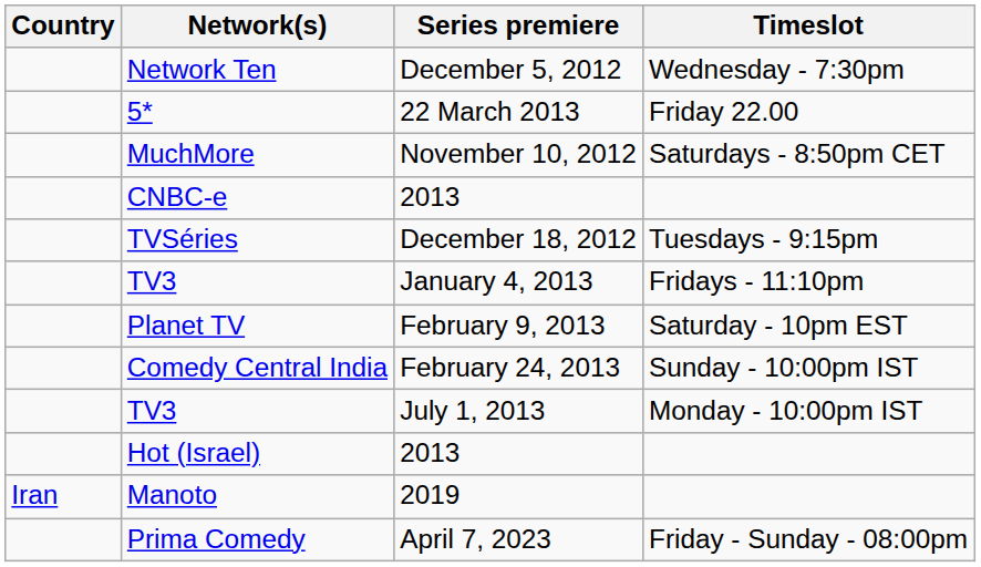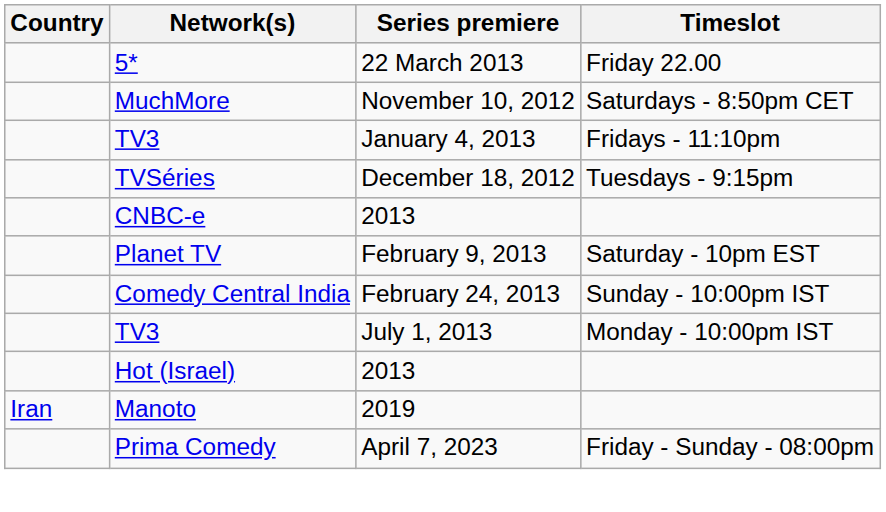 <table class="wikitable sortable" ; margin:auto;">
 <tr>
 <th>Country</th>
 <th>Network(s)</th>
 <th>Series premiere</th>
 <th>Timeslot</th>
-</tr>
-<tr>
-<td></td>
-<td><a href='#'>Network Ten</a></td>
-<td>December 5, 2012</td>
-<td>Wednesday - 7:30pm</td>
 </tr>
 <tr>
 <td></td>
 <td><a href='#'>5*</a></td>
 <td>22 March 2013</td>
 <td>Friday 22.00</td>
 </tr>
 <tr>
 <td></td>
 <td><a href='#'>MuchMore</a></td>
 <td>November 10, 2012</td>
 <td>Saturdays - 8:50pm CET</td>
 </tr>
 <tr>
 <td></td>
-<td><a href='#'>CNBC-e</a></td>
-<td>2013</td>
-<td></td>
+<td><a href='#'>TV3</a></td>
+<td>January 4, 2013</td>
+<td>Fridays - 11:10pm</td>
 </tr>
 <tr>
 <td></td>
 <td><a href='#'>TVSéries</a></td>
 <td>December 18, 2012</td>
 <td>Tuesdays - 9:15pm</td>
 </tr>
 <tr>
 <td></td>
-<td><a href='#'>TV3</a></td>
-<td>January 4, 2013</td>
-<td>Fridays - 11:10pm</td>
+<td><a href='#'>CNBC-e</a></td>
+<td>2013</td>
+<td></td>
 </tr>
 <tr>
 <td></td>
 <td><a href='#'>Planet TV</a></td>
 <td>February 9, 2013</td>
 <td>Saturday - 10pm EST</td>
 </tr>
 <tr>
 <td></td>
 <td><a href='#'>Comedy Central India</a></td>
 <td>February 24, 2013</td>
 <td>Sunday - 10:00pm IST</td>
 </tr>
 <tr>
 <td></td>
 <td><a href='#'>TV3</a></td>
 <td>July 1, 2013</td>
 <td>Monday - 10:00pm IST</td>
 </tr>
 <tr>
 <td></td>
 <td><a href='#'>Hot (Israel)</a></td>
 <td>2013</td>
 <td></td>
 </tr>
 <tr>
 <td><a href='#'>Iran</a></td>
 <td><a href='#'>Manoto</a></td>
 <td>2019</td>
 <td></td>
 </tr>
 <tr>
 <td></td>
 <td><a href='#'>Prima Comedy</a></td>
 <td>April 7, 2023</td>
 <td>Friday - Sunday - 08:00pm</td>
 </tr>
 </table>
